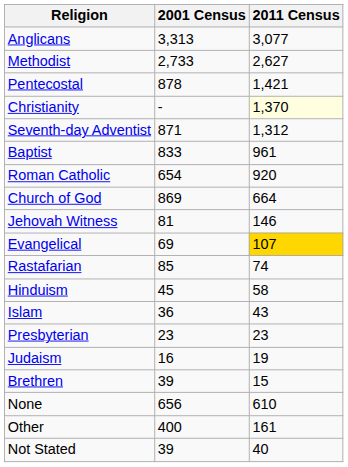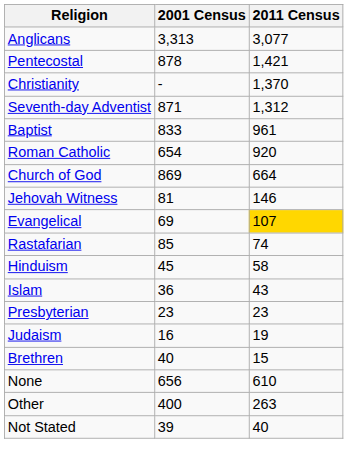 <table class="wikitable">
 <tr>
 <th>Religion</th>
 <th>2001 Census</th>
 <th>2011 Census</th>
 </tr>
 <tr>
 <td><a href='#'>Anglicans</a></td>
 <td>3,313</td>
 <td>3,077</td>
 </tr>
 <tr>
-<td><a href='#'>Methodist</a></td>
-<td>2,733</td>
-<td>2,627</td>
-</tr>
-<tr>
 <td><a href='#'>Pentecostal</a></td>
 <td>878</td>
 <td>1,421</td>
 </tr>
 <tr>
 <td><a href='#'>Christianity</a></td>
 <td>-</td>
-<td style="background: lightyellow;">1,370</td>
+<td>1,370</td>
 </tr>
 <tr>
 <td><a href='#'>Seventh-day Adventist</a></td>
 <td>871</td>
 <td>1,312</td>
 </tr>
 <tr>
 <td><a href='#'>Baptist</a></td>
 <td>833</td>
 <td>961</td>
 </tr>
 <tr>
 <td><a href='#'>Roman Catholic</a></td>
 <td>654</td>
 <td>920</td>
 </tr>
 <tr>
 <td><a href='#'>Church of God</a></td>
 <td>869</td>
 <td>664</td>
 </tr>
 <tr>
 <td><a href='#'>Jehovah Witness</a></td>
 <td>81</td>
 <td>146</td>
 </tr>
 <tr>
 <td><a href='#'>Evangelical</a></td>
 <td>69</td>
 <td style="background: gold;">107</td>
 </tr>
 <tr>
 <td><a href='#'>Rastafarian</a></td>
 <td>85</td>
 <td>74</td>
 </tr>
 <tr>
 <td><a href='#'>Hinduism</a></td>
 <td>45</td>
 <td>58</td>
 </tr>
 <tr>
 <td><a href='#'>Islam</a></td>
 <td>36</td>
 <td>43</td>
 </tr>
 <tr>
 <td><a href='#'>Presbyterian</a></td>
 <td>23</td>
 <td>23</td>
 </tr>
 <tr>
 <td><a href='#'>Judaism</a></td>
 <td>16</td>
 <td>19</td>
 </tr>
 <tr>
 <td><a href='#'>Brethren</a></td>
-<td>39</td>
+<td>40</td>
 <td>15</td>
 </tr>
 <tr>
 <td>None</td>
 <td>656</td>
 <td>610</td>
 </tr>
 <tr>
 <td>Other</td>
 <td>400</td>
-<td>161</td>
+<td>263</td>
 </tr>
 <tr>
 <td>Not Stated</td>
 <td>39</td>
 <td>40</td>
 </tr>
 </table>
